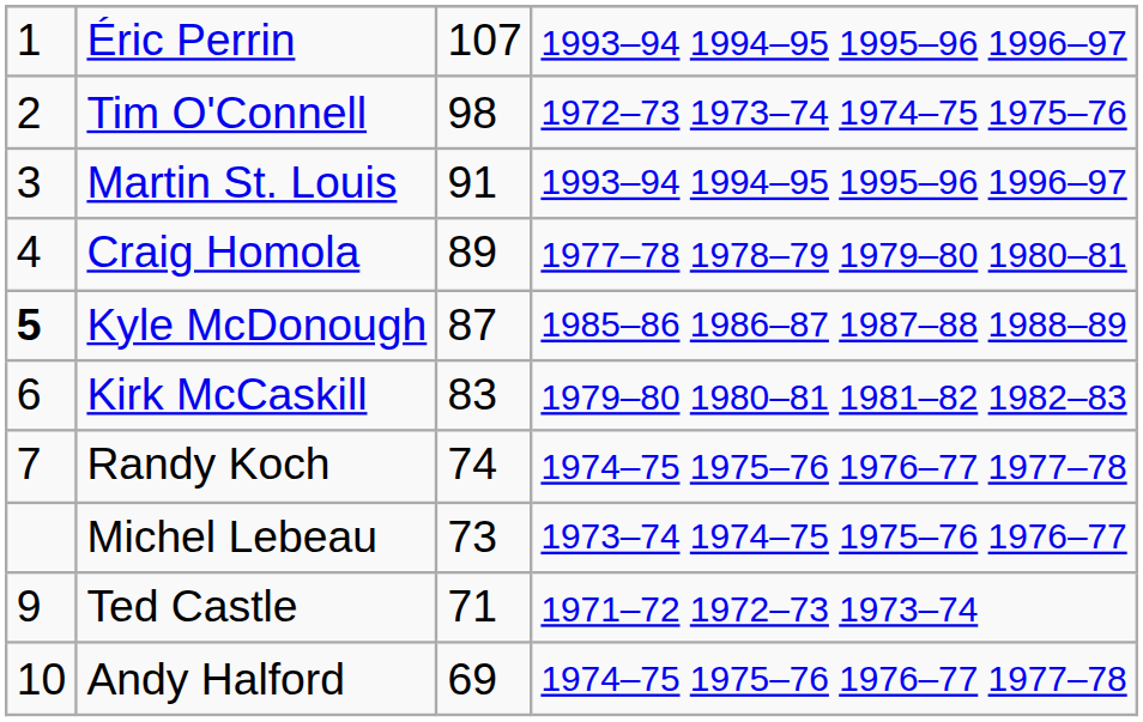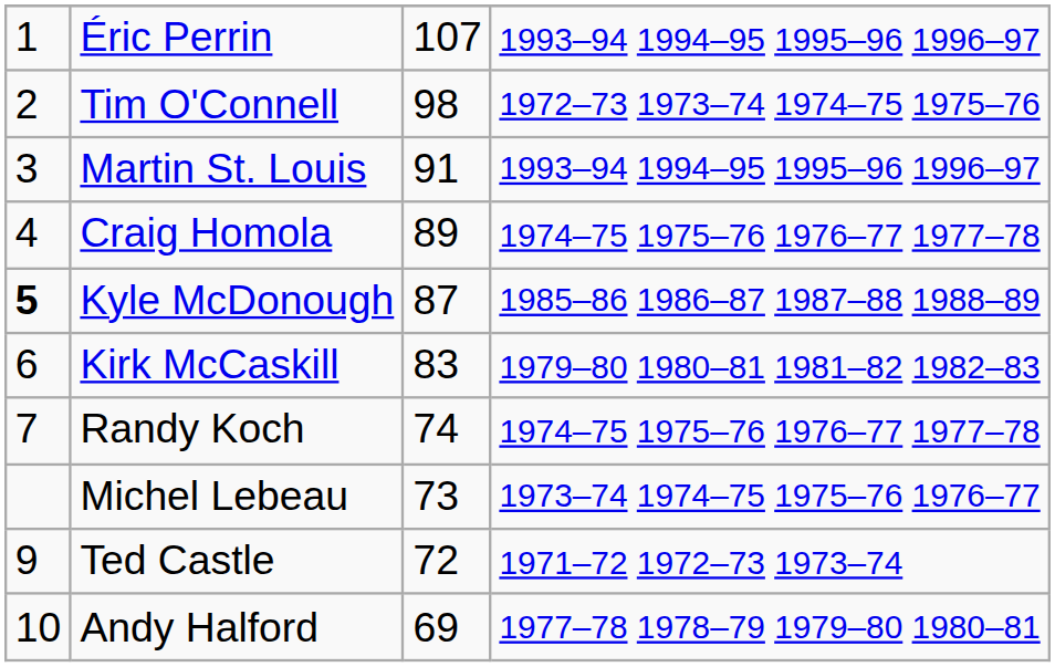 <table class="wikitable">
 <tr>
 </tr>
 <tr>
 <td>1</td>
 <td><a href='#'>Éric Perrin</a></td>
 <td>107</td>
 <td style="font-size:80%;"><a href='#'>1993–94</a> <a href='#'>1994–95</a> <a href='#'>1995–96</a> <a href='#'>1996–97</a></td>
 </tr>
 <tr>
 <td>2</td>
 <td><a href='#'>Tim O'Connell</a></td>
 <td>98</td>
 <td style="font-size:80%;"><a href='#'>1972–73</a> <a href='#'>1973–74</a> <a href='#'>1974–75</a> <a href='#'>1975–76</a></td>
 </tr>
 <tr>
 <td>3</td>
 <td><a href='#'>Martin St. Louis</a></td>
 <td>91</td>
 <td style="font-size:80%;"><a href='#'>1993–94</a> <a href='#'>1994–95</a> <a href='#'>1995–96</a> <a href='#'>1996–97</a></td>
 </tr>
 <tr>
 <td>4</td>
 <td><a href='#'>Craig Homola</a></td>
 <td>89</td>
-<td style="font-size:80%;"><a href='#'>1977–78</a> <a href='#'>1978–79</a> <a href='#'>1979–80</a> <a href='#'>1980–81</a></td>
+<td style="font-size:80%;"><a href='#'>1974–75</a> <a href='#'>1975–76</a> <a href='#'>1976–77</a> <a href='#'>1977–78</a></td>
 </tr>
 <tr>
 <td><strong>5</strong></td>
 <td><a href='#'>Kyle McDonough</a></td>
 <td>87</td>
 <td style="font-size:80%;"><a href='#'>1985–86</a> <a href='#'>1986–87</a> <a href='#'>1987–88</a> <a href='#'>1988–89</a></td>
 </tr>
 <tr>
 <td>6</td>
 <td><a href='#'>Kirk McCaskill</a></td>
 <td>83</td>
 <td style="font-size:80%;"><a href='#'>1979–80</a> <a href='#'>1980–81</a> <a href='#'>1981–82</a> <a href='#'>1982–83</a></td>
 </tr>
 <tr>
 <td>7</td>
 <td>Randy Koch</td>
 <td>74</td>
 <td style="font-size:80%;"><a href='#'>1974–75</a> <a href='#'>1975–76</a> <a href='#'>1976–77</a> <a href='#'>1977–78</a></td>
 </tr>
 <tr>
 <td></td>
 <td>Michel Lebeau</td>
 <td>73</td>
 <td style="font-size:80%;"><a href='#'>1973–74</a> <a href='#'>1974–75</a> <a href='#'>1975–76</a> <a href='#'>1976–77</a></td>
 </tr>
 <tr>
 <td>9</td>
 <td>Ted Castle</td>
-<td>71</td>
+<td>72</td>
 <td style="font-size:80%;"><a href='#'>1971–72</a> <a href='#'>1972–73</a> <a href='#'>1973–74</a></td>
 </tr>
 <tr>
 <td>10</td>
 <td>Andy Halford</td>
 <td>69</td>
-<td style="font-size:80%;"><a href='#'>1974–75</a> <a href='#'>1975–76</a> <a href='#'>1976–77</a> <a href='#'>1977–78</a></td>
+<td style="font-size:80%;"><a href='#'>1977–78</a> <a href='#'>1978–79</a> <a href='#'>1979–80</a> <a href='#'>1980–81</a></td>
 </tr>
 </table>
